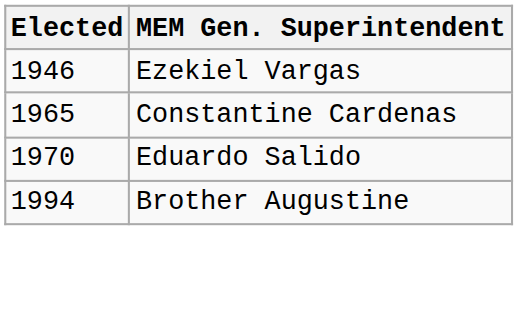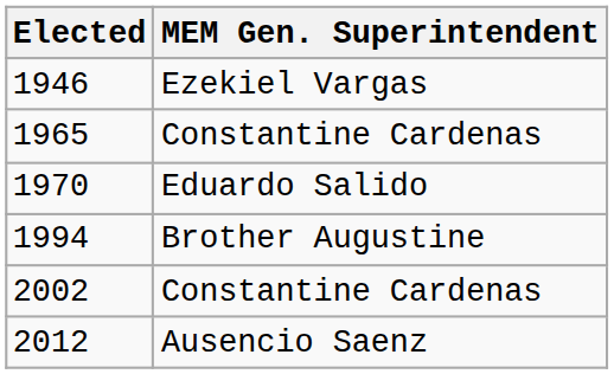 <table class="wikitable" style="float:right">
 <tr>
 <th>Elected</th>
 <th>MEM Gen. Superintendent</th>
 </tr>
 <tr>
 <td>1946</td>
 <td>Ezekiel Vargas</td>
 </tr>
 <tr>
 <td>1965</td>
 <td>Constantine Cardenas</td>
 </tr>
 <tr>
 <td>1970</td>
 <td>Eduardo Salido</td>
 </tr>
 <tr>
 <td>1994</td>
 <td>Brother Augustine</td>
 </tr>
+<tr>
+<td>2002</td>
+<td>Constantine Cardenas</td>
+</tr>
+<tr>
+<td>2012</td>
+<td>Ausencio Saenz</td>
+</tr>
 </table>
